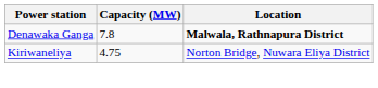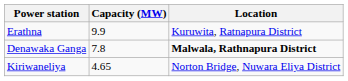 <table class="wikitable sortable">
 <tr>
 <th>Power station</th>
 <th>Capacity (<a href='#'>MW</a>)</th>
 <th>Location</th>
+</tr>
+<tr>
+<td><a href='#'>Erathna</a></td>
+<td>9.9</td>
+<td><a href='#'>Kuruwita</a>, <a href='#'>Ratnapura District</a></td>
 </tr>
 <tr>
 <td><a href='#'>Denawaka Ganga</a></td>
 <td>7.8</td>
 <td><strong>Malwala, Rathnapura District</strong></td>
 </tr>
 <tr>
 <td><a href='#'>Kiriwaneliya</a></td>
-<td>4.75</td>
+<td>4.65</td>
 <td><a href='#'>Norton Bridge</a>, <a href='#'>Nuwara Eliya District</a></td>
 </tr>
 </table>
